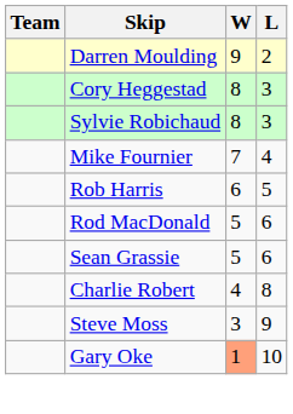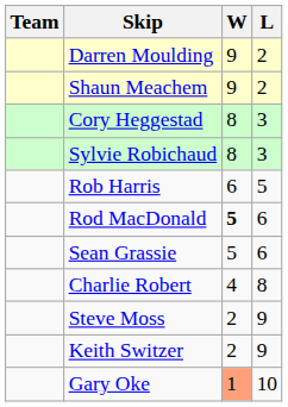 <table class="wikitable">
 <tr>
 <th>Team</th>
 <th>Skip</th>
 <th>W</th>
 <th>L</th>
 </tr>
 <tr bgcolor=#ffffcc>
 <td></td>
 <td><a href='#'>Darren Moulding</a></td>
+<td>9</td>
+<td>2</td>
+</tr>
+<tr bgcolor=#ffffcc>
+<td></td>
+<td><a href='#'>Shaun Meachem</a></td>
 <td>9</td>
 <td>2</td>
 </tr>
 <tr bgcolor=#ccffcc>
 <td></td>
 <td><a href='#'>Cory Heggestad</a></td>
 <td>8</td>
 <td>3</td>
 </tr>
 <tr bgcolor=#ccffcc>
 <td></td>
 <td><a href='#'>Sylvie Robichaud</a></td>
 <td>8</td>
 <td>3</td>
 </tr>
 <tr>
 <td></td>
-<td><a href='#'>Mike Fournier</a></td>
-<td>7</td>
-<td>4</td>
-</tr>
-<tr>
-<td></td>
 <td><a href='#'>Rob Harris</a></td>
 <td>6</td>
 <td>5</td>
 </tr>
 <tr>
 <td></td>
 <td><a href='#'>Rod MacDonald</a></td>
-<td>5</td>
+<td><strong>5</strong></td>
 <td>6</td>
 </tr>
 <tr>
 <td></td>
 <td><a href='#'>Sean Grassie</a></td>
 <td>5</td>
 <td>6</td>
 </tr>
 <tr>
 <td></td>
 <td><a href='#'>Charlie Robert</a></td>
 <td>4</td>
 <td>8</td>
 </tr>
 <tr>
 <td></td>
 <td><a href='#'>Steve Moss</a></td>
-<td>3</td>
+<td>2</td>
+<td>9</td>
+</tr>
+<tr>
+<td></td>
+<td><a href='#'>Keith Switzer</a></td>
+<td>2</td>
 <td>9</td>
 </tr>
 <tr>
 <td></td>
 <td><a href='#'>Gary Oke</a></td>
 <td style="background: lightsalmon;">1</td>
 <td>10</td>
 </tr>
 </table>
